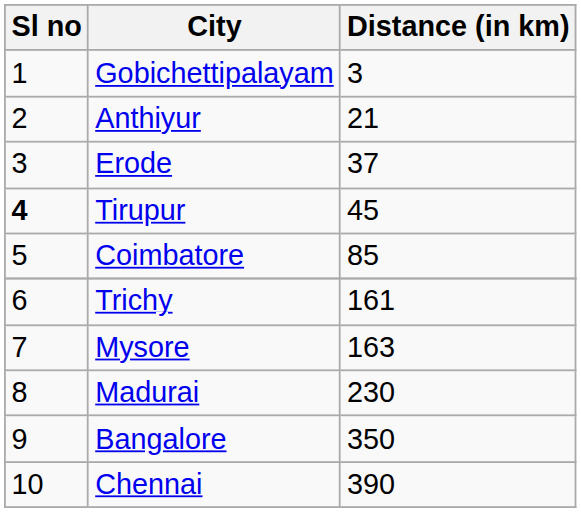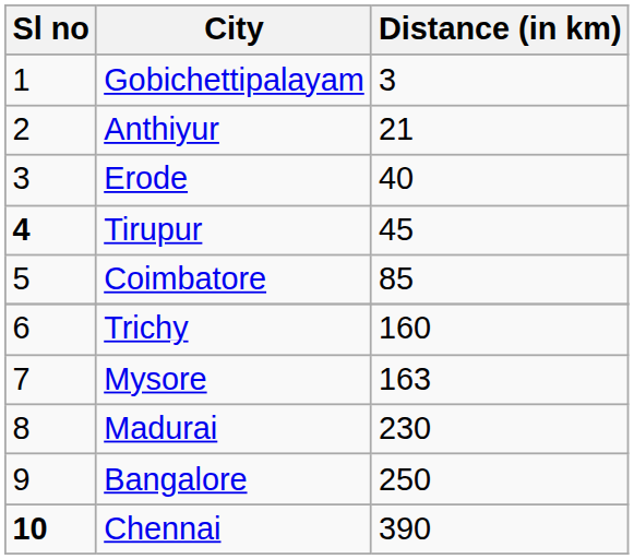 <table class="wikitable">
 <tr>
 <th>Sl no</th>
 <th>City</th>
 <th>Distance (in km)</th>
 </tr>
 <tr>
 <td>1</td>
 <td><a href='#'>Gobichettipalayam</a></td>
 <td>3</td>
 </tr>
 <tr>
 <td>2</td>
 <td><a href='#'>Anthiyur</a></td>
 <td>21</td>
 </tr>
 <tr>
 <td>3</td>
 <td><a href='#'>Erode</a></td>
-<td>37</td>
+<td>40</td>
 </tr>
 <tr>
 <td><strong>4</strong></td>
 <td><a href='#'>Tirupur</a></td>
 <td>45</td>
 </tr>
 <tr>
 <td>5</td>
 <td><a href='#'>Coimbatore</a></td>
 <td>85</td>
 </tr>
 <tr>
 </tr>
 <tr>
 <td>6</td>
 <td><a href='#'>Trichy</a></td>
-<td>161</td>
+<td>160</td>
 </tr>
 <tr>
 <td>7</td>
 <td><a href='#'>Mysore</a></td>
 <td>163</td>
 </tr>
 <tr>
 <td>8</td>
 <td><a href='#'>Madurai</a></td>
 <td>230</td>
 </tr>
 <tr>
 <td>9</td>
 <td><a href='#'>Bangalore</a></td>
-<td>350</td>
+<td>250</td>
 </tr>
 <tr>
-<td>10</td>
+<td><strong>10</strong></td>
 <td><a href='#'>Chennai</a></td>
 <td>390</td>
 </tr>
 </table>
